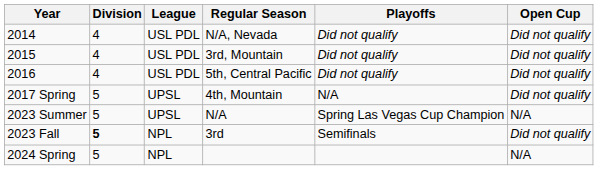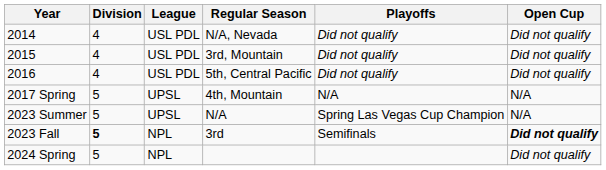 <table class="wikitable">
 <tr>
 <th>Year</th>
 <th>Division</th>
 <th>League</th>
 <th>Regular Season</th>
 <th>Playoffs</th>
 <th>Open Cup</th>
 </tr>
 <tr>
 <td>2014</td>
 <td>4</td>
 <td>USL PDL</td>
 <td>N/A, Nevada</td>
 <td><em>Did not qualify</em></td>
 <td><em>Did not qualify</em></td>
 </tr>
 <tr>
 <td>2015</td>
 <td>4</td>
 <td>USL PDL</td>
 <td>3rd, Mountain</td>
 <td><em>Did not qualify</em></td>
 <td><em>Did not qualify</em></td>
 </tr>
 <tr>
 <td>2016</td>
 <td>4</td>
 <td>USL PDL</td>
 <td>5th, Central Pacific</td>
 <td><em>Did not qualify</em></td>
 <td><em>Did not qualify</em></td>
 </tr>
 <tr>
 <td>2017 Spring</td>
 <td>5</td>
 <td>UPSL</td>
 <td>4th, Mountain</td>
 <td>N/A</td>
-<td><em>Did not qualify</em></td>
+<td>N/A</td>
 </tr>
 <tr>
 <td>2023 Summer</td>
 <td>5</td>
 <td>UPSL</td>
 <td>N/A</td>
 <td>Spring Las Vegas Cup Champion</td>
 <td>N/A</td>
 </tr>
 <tr>
 <td>2023 Fall</td>
 <td><strong>5</strong></td>
 <td>NPL</td>
 <td>3rd</td>
 <td>Semifinals</td>
-<td><em>Did not qualify</em></td>
+<td><strong><em>Did not qualify</em></strong></td>
 </tr>
 <tr>
 <td>2024 Spring</td>
 <td>5</td>
 <td>NPL</td>
 <td></td>
 <td></td>
-<td>N/A</td>
+<td><em>Did not qualify</em></td>
 </tr>
 </table>
